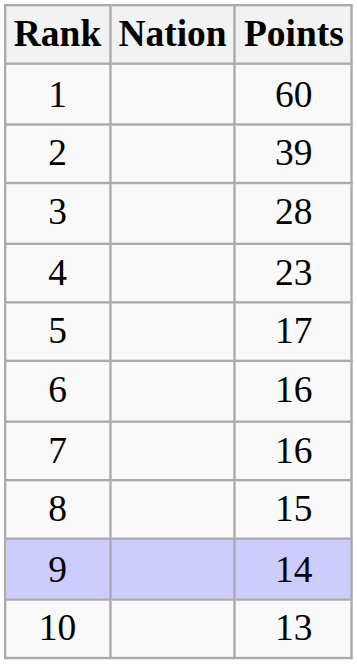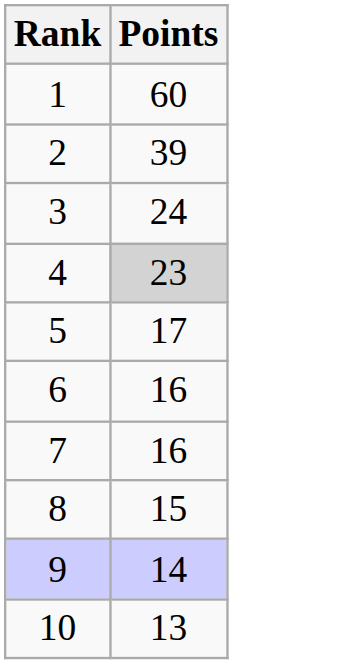 <table class="wikitable" style="text-align:center">
 <tr>
 <th>Rank</th>
-<th>Nation</th>
 <th>Points</th>
 </tr>
 <tr>
 <td>1</td>
-<td align=left></td>
 <td>60</td>
 </tr>
 <tr>
 <td>2</td>
-<td align=left></td>
 <td>39</td>
 </tr>
 <tr>
 <td>3</td>
-<td align=left></td>
-<td>28</td>
+<td>24</td>
 </tr>
 <tr>
 <td>4</td>
-<td align=left></td>
-<td>23</td>
+<td style="background: lightgrey;">23</td>
 </tr>
 <tr>
 <td>5</td>
-<td align=left></td>
 <td>17</td>
 </tr>
 <tr>
 <td>6</td>
-<td align=left></td>
 <td>16</td>
 </tr>
 <tr>
 <td>7</td>
-<td align=left></td>
 <td>16</td>
 </tr>
 <tr>
 <td>8</td>
-<td align=left></td>
 <td>15</td>
 </tr>
 <tr style="background-color:#ccccff">
 <td>9</td>
-<td align=left></td>
 <td>14</td>
 </tr>
 <tr>
 <td>10</td>
-<td align=left></td>
 <td>13</td>
 </tr>
 </table>
